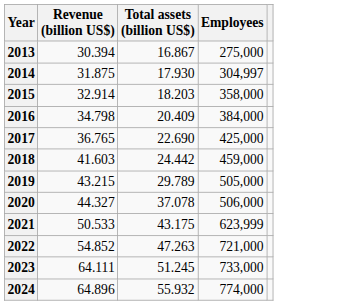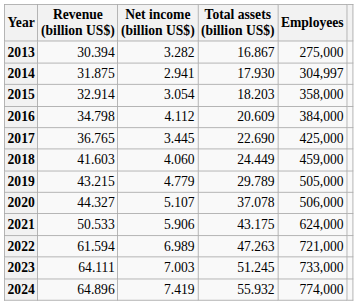 <table class="wikitable float-left plainrowheaders" style="text-align: right;">
 <tr>
 <th scope="col">Year</th>
 <th scope="col">Revenue<br>(billion US$)</th>
+<th scope="col">Net income<br>(billion US$)</th>
 <th scope="col">Total assets<br>(billion US$)</th>
 <th scope="col">Employees</th>
 <th scope="col"></th>
 </tr>
 <tr>
 <th scope="row">2013</th>
 <td>30.394</td>
+<td>3.282</td>
 <td>16.867</td>
 <td>275,000</td>
 <td></td>
 </tr>
 <tr>
 <th scope="row">2014</th>
 <td>31.875</td>
+<td>2.941</td>
 <td>17.930</td>
 <td>304,997</td>
 <td></td>
 </tr>
 <tr>
 <th scope="row">2015</th>
 <td>32.914</td>
+<td>3.054</td>
 <td>18.203</td>
 <td>358,000</td>
 <td></td>
 </tr>
 <tr>
 <th scope="row">2016</th>
 <td>34.798</td>
-<td>20.409</td>
+<td>4.112</td>
+<td>20.609</td>
 <td>384,000</td>
 <td></td>
 </tr>
 <tr>
 <th scope="row">2017</th>
 <td>36.765</td>
+<td>3.445</td>
 <td>22.690</td>
 <td>425,000</td>
 <td></td>
 </tr>
 <tr>
 <th scope="row">2018</th>
 <td>41.603</td>
-<td>24.442</td>
+<td>4.060</td>
+<td>24.449</td>
 <td>459,000</td>
 <td></td>
 </tr>
 <tr>
 <th scope="row">2019</th>
 <td>43.215</td>
+<td>4.779</td>
 <td>29.789</td>
 <td>505,000</td>
 <td></td>
 </tr>
 <tr>
 <th scope="row">2020</th>
 <td>44.327</td>
+<td>5.107</td>
 <td>37.078</td>
 <td>506,000</td>
 <td></td>
 </tr>
 <tr>
 <th scope="row">2021</th>
 <td>50.533</td>
+<td>5.906</td>
 <td>43.175</td>
-<td>623,999</td>
+<td>624,000</td>
 <td></td>
 </tr>
 <tr>
 <th scope="row">2022</th>
-<td>54.852</td>
+<td>61.594</td>
+<td>6.989</td>
 <td>47.263</td>
 <td>721,000</td>
 <td></td>
 </tr>
 <tr>
 <th scope="row">2023</th>
 <td>64.111</td>
+<td>7.003</td>
 <td>51.245</td>
 <td>733,000</td>
 <td></td>
 </tr>
 <tr>
 <th scope="row">2024</th>
 <td>64.896</td>
+<td>7.419</td>
 <td>55.932</td>
 <td>774,000</td>
 <td></td>
 </tr>
 </table>
